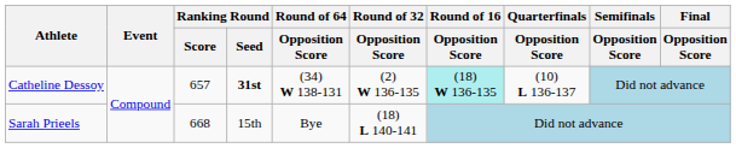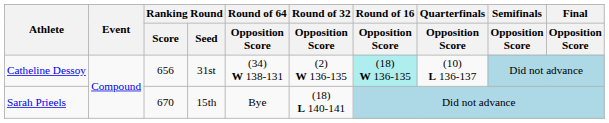 <table class="wikitable" style="font-size:90%">
 <tr>
 <th rowspan=2>Athlete</th>
 <th rowspan=2>Event</th>
 <th colspan=2>Ranking Round</th>
 <th>Round of 64</th>
 <th>Round of 32</th>
 <th>Round of 16</th>
 <th>Quarterfinals</th>
 <th>Semifinals</th>
 <th>Final</th>
 </tr>
 <tr>
 <th>Score</th>
 <th>Seed</th>
 <th>Opposition<br>Score</th>
 <th>Opposition<br>Score</th>
 <th>Opposition<br>Score</th>
 <th>Opposition<br>Score</th>
 <th>Opposition<br>Score</th>
 <th>Opposition<br>Score</th>
 </tr>
 <tr>
 <td><a href='#'>Catheline Dessoy</a></td>
 <td rowspan=2><a href='#'>Compound</a></td>
-<td align=center>657</td>
-<td align=center><strong>31st</strong></td>
+<td align=center>656</td>
+<td align=center>31st</td>
 <td align=center> (34)<br><strong>W</strong> 138-131</td>
 <td align=center> (2)<br><strong>W</strong> 136-135</td>
 <td align=center style="background: paleturquoise;"> (18)<br><strong>W</strong> 136-135</td>
 <td align=center> (10)<br><strong>L</strong> 136-137</td>
 <td colspan=2 bgcolor=lightblue align=center>Did not advance</td>
 </tr>
 <tr>
 <td><a href='#'>Sarah Prieels</a></td>
-<td align=center>668</td>
+<td align=center>670</td>
 <td align=center>15th</td>
 <td align=center>Bye</td>
 <td align=center> (18)<br><strong>L</strong> 140-141</td>
 <td colspan=4 bgcolor=lightblue align=center>Did not advance</td>
 </tr>
 </table>
